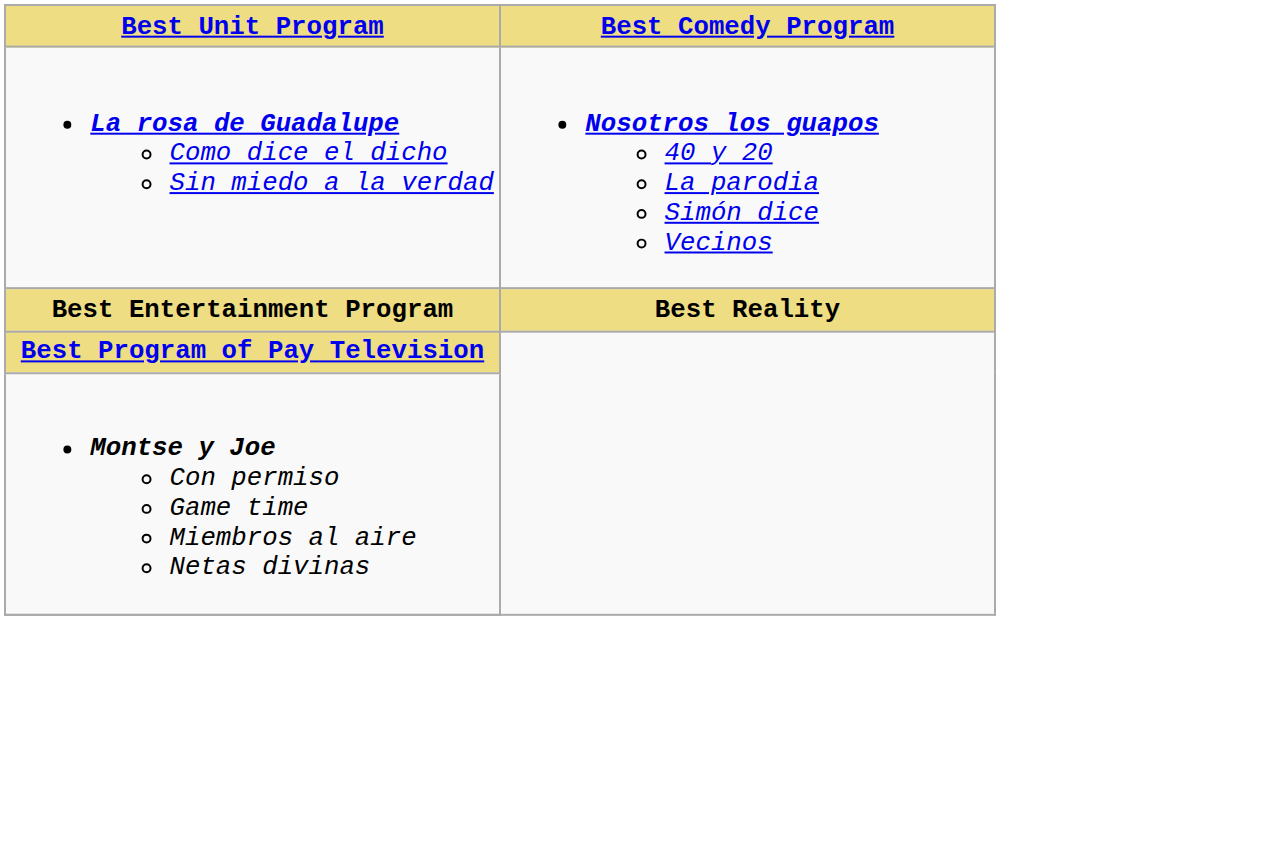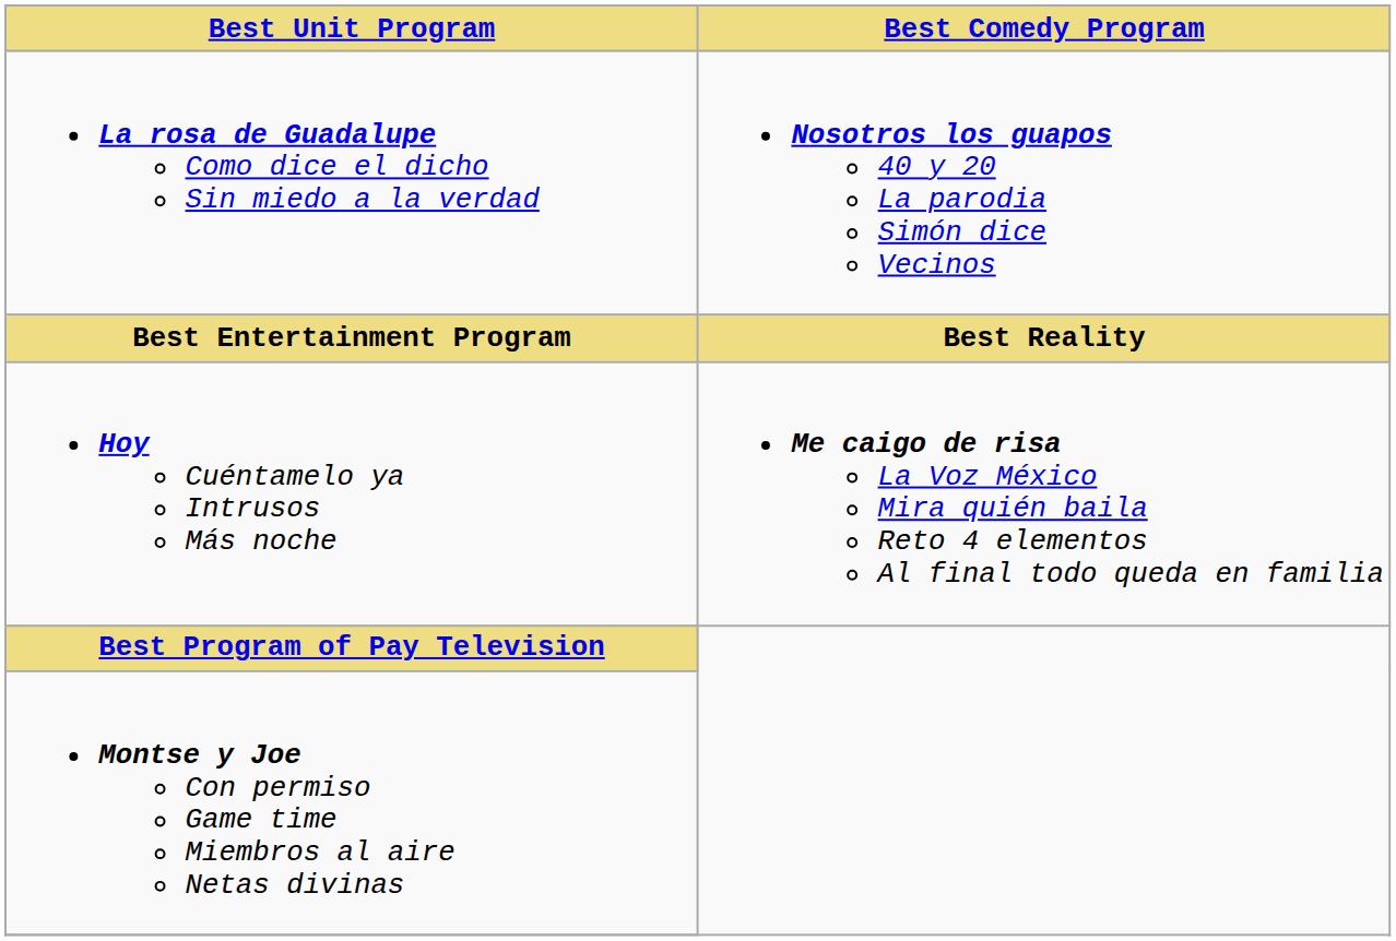 <table class="wikitable">
 <tr>
 <th style="background:#EEDD82; width:50%"><a href='#'>Best Unit Program</a></th>
 <th style="background:#EEDD82; width:50%"><a href='#'>Best Comedy Program</a></th>
 </tr>
 <tr>
 <td valign="top"><br><ul><li><strong><em><a href='#'>La rosa de Guadalupe</a></em></strong><ul><li><em><a href='#'>Como dice el dicho</a></em></li><li><em><a href='#'>Sin miedo a la verdad</a></em></li></ul></li></ul></td>
 <td valign="top"><br><ul><li><strong><em><a href='#'>Nosotros los guapos</a></em></strong><ul><li><em><a href='#'>40 y 20</a></em></li><li><em><a href='#'>La parodia</a></em></li><li><em><a href='#'>Simón dice</a></em></li><li><em><a href='#'>Vecinos</a></em></li></ul></li></ul></td>
 </tr>
 <tr>
 <th style="background:#EEDD82; width:50%">Best Entertainment Program</th>
 <th style="background:#EEDD82; width:50%">Best Reality</th>
 </tr>
 <tr>
+<td valign="top"><br><ul><li><strong><em><a href='#'>Hoy</a></em></strong><ul><li><em>Cuéntamelo ya</em></li><li><em>Intrusos</em></li><li><em>Más noche</em></li></ul></li></ul></td>
+<td valign="top"><br><ul><li><strong><em>Me caigo de risa</em></strong><ul><li><em><a href='#'>La Voz México</a></em></li><li><em><a href='#'>Mira quién baila</a></em></li><li><em>Reto 4 elementos</em></li><li><em>Al final todo queda en familia</em></li></ul></li></ul></td>
+</tr>
+<tr>
 <th style="background:#EEDD82; width:50%"><a href='#'>Best Program of Pay Television</a></th>
 </tr>
 <tr>
 <td valign="top"><br><ul><li><strong><em>Montse y Joe</em></strong><ul><li><em>Con permiso</em></li><li><em>Game time</em></li><li><em>Miembros al aire</em></li><li><em>Netas divinas</em></li></ul></li></ul></td>
 </tr>
 <tr>
 </tr>
 </table>
